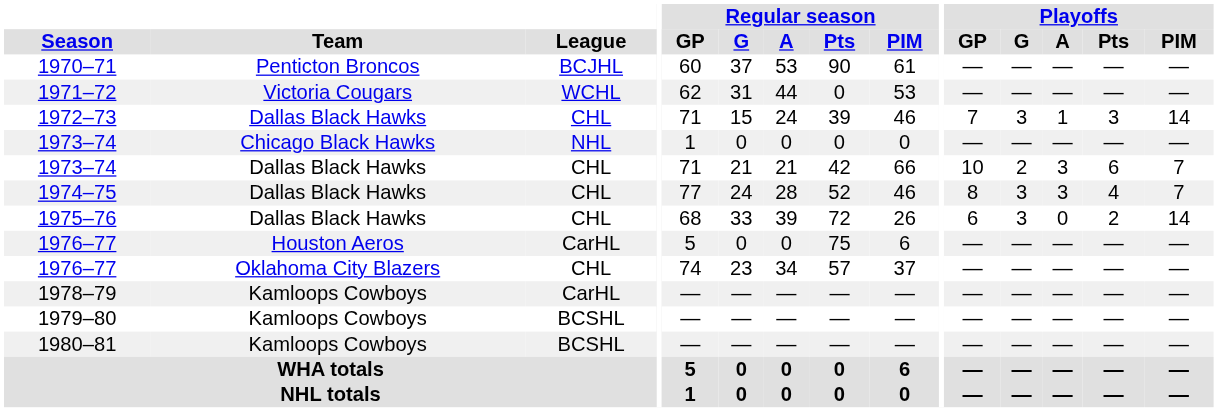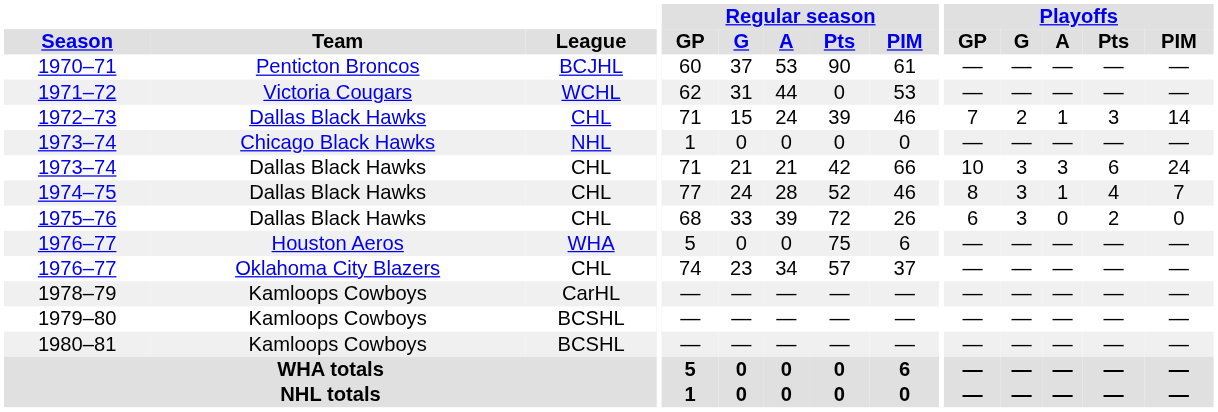 <table border="0" cellpadding="1" cellspacing="0" style="text-align:center; width:60em">
 <tr bgcolor="#e0e0e0">
 <th colspan="3" bgcolor="#ffffff"></th>
 <th rowspan="100" bgcolor="#ffffff"></th>
 <th colspan="5"><a href='#'>Regular season</a></th>
 <th rowspan="100" bgcolor="#ffffff"></th>
 <th colspan="5"><a href='#'>Playoffs</a></th>
 </tr>
 <tr bgcolor="#e0e0e0">
 <th><a href='#'>Season</a></th>
 <th>Team</th>
 <th>League</th>
 <th>GP</th>
 <th><a href='#'>G</a></th>
 <th><a href='#'>A</a></th>
 <th><a href='#'>Pts</a></th>
 <th><a href='#'>PIM</a></th>
 <th>GP</th>
 <th>G</th>
 <th>A</th>
 <th>Pts</th>
 <th>PIM</th>
 </tr>
 <tr>
 <td><a href='#'>1970–71</a></td>
 <td><a href='#'>Penticton Broncos</a></td>
 <td><a href='#'>BCJHL</a></td>
 <td>60</td>
 <td>37</td>
 <td>53</td>
 <td>90</td>
 <td>61</td>
 <td>—</td>
 <td>—</td>
 <td>—</td>
 <td>—</td>
 <td>—</td>
 </tr>
 <tr bgcolor="#f0f0f0">
 <td><a href='#'>1971–72</a></td>
 <td><a href='#'>Victoria Cougars</a></td>
 <td><a href='#'>WCHL</a></td>
 <td>62</td>
 <td>31</td>
 <td>44</td>
 <td>0</td>
 <td>53</td>
 <td>—</td>
 <td>—</td>
 <td>—</td>
 <td>—</td>
 <td>—</td>
 </tr>
 <tr>
 <td><a href='#'>1972–73</a></td>
 <td><a href='#'>Dallas Black Hawks</a></td>
 <td><a href='#'>CHL</a></td>
 <td>71</td>
 <td>15</td>
 <td>24</td>
 <td>39</td>
 <td>46</td>
 <td>7</td>
-<td>3</td>
+<td>2</td>
 <td>1</td>
 <td>3</td>
 <td>14</td>
 </tr>
 <tr bgcolor="#f0f0f0">
 <td><a href='#'>1973–74</a></td>
 <td><a href='#'>Chicago Black Hawks</a></td>
 <td><a href='#'>NHL</a></td>
 <td>1</td>
 <td>0</td>
 <td>0</td>
 <td>0</td>
 <td>0</td>
 <td>—</td>
 <td>—</td>
 <td>—</td>
 <td>—</td>
 <td>—</td>
 </tr>
 <tr>
 <td><a href='#'>1973–74</a></td>
 <td>Dallas Black Hawks</td>
 <td>CHL</td>
 <td>71</td>
 <td>21</td>
 <td>21</td>
 <td>42</td>
 <td>66</td>
 <td>10</td>
-<td>2</td>
+<td>3</td>
 <td>3</td>
 <td>6</td>
-<td>7</td>
+<td>24</td>
 </tr>
 <tr bgcolor="#f0f0f0">
 <td><a href='#'>1974–75</a></td>
 <td>Dallas Black Hawks</td>
 <td>CHL</td>
 <td>77</td>
 <td>24</td>
 <td>28</td>
 <td>52</td>
 <td>46</td>
 <td>8</td>
 <td>3</td>
-<td>3</td>
+<td>1</td>
 <td>4</td>
 <td>7</td>
 </tr>
 <tr>
 <td><a href='#'>1975–76</a></td>
 <td>Dallas Black Hawks</td>
 <td>CHL</td>
 <td>68</td>
 <td>33</td>
 <td>39</td>
 <td>72</td>
 <td>26</td>
 <td>6</td>
 <td>3</td>
 <td>0</td>
 <td>2</td>
-<td>14</td>
+<td>0</td>
 </tr>
 <tr bgcolor="#f0f0f0">
 <td><a href='#'>1976–77</a></td>
 <td><a href='#'>Houston Aeros</a></td>
-<td>CarHL</td>
+<td><a href='#'>WHA</a></td>
 <td>5</td>
 <td>0</td>
 <td>0</td>
 <td>75</td>
 <td>6</td>
 <td>—</td>
 <td>—</td>
 <td>—</td>
 <td>—</td>
 <td>—</td>
 </tr>
 <tr>
 <td><a href='#'>1976–77</a></td>
 <td><a href='#'>Oklahoma City Blazers</a></td>
 <td>CHL</td>
 <td>74</td>
 <td>23</td>
 <td>34</td>
 <td>57</td>
 <td>37</td>
 <td>—</td>
 <td>—</td>
 <td>—</td>
 <td>—</td>
 <td>—</td>
 </tr>
 <tr bgcolor="#f0f0f0">
 <td>1978–79</td>
 <td>Kamloops Cowboys</td>
 <td>CarHL</td>
 <td>—</td>
 <td>—</td>
 <td>—</td>
 <td>—</td>
 <td>—</td>
 <td>—</td>
 <td>—</td>
 <td>—</td>
 <td>—</td>
 <td>—</td>
 </tr>
 <tr>
 <td>1979–80</td>
 <td>Kamloops Cowboys</td>
 <td>BCSHL</td>
 <td>—</td>
 <td>—</td>
 <td>—</td>
 <td>—</td>
 <td>—</td>
 <td>—</td>
 <td>—</td>
 <td>—</td>
 <td>—</td>
 <td>—</td>
 </tr>
 <tr bgcolor="#f0f0f0">
 <td>1980–81</td>
 <td>Kamloops Cowboys</td>
 <td>BCSHL</td>
 <td>—</td>
 <td>—</td>
 <td>—</td>
 <td>—</td>
 <td>—</td>
 <td>—</td>
 <td>—</td>
 <td>—</td>
 <td>—</td>
 <td>—</td>
 </tr>
 <tr bgcolor="#e0e0e0">
 <th colspan="3">WHA totals</th>
 <th>5</th>
 <th>0</th>
 <th>0</th>
 <th>0</th>
 <th>6</th>
 <th>—</th>
 <th>—</th>
 <th>—</th>
 <th>—</th>
 <th>—</th>
 </tr>
 <tr bgcolor="#e0e0e0">
 <th colspan="3">NHL totals</th>
 <th>1</th>
 <th>0</th>
 <th>0</th>
 <th>0</th>
 <th>0</th>
 <th>—</th>
 <th>—</th>
 <th>—</th>
 <th>—</th>
 <th>—</th>
 </tr>
 </table>
